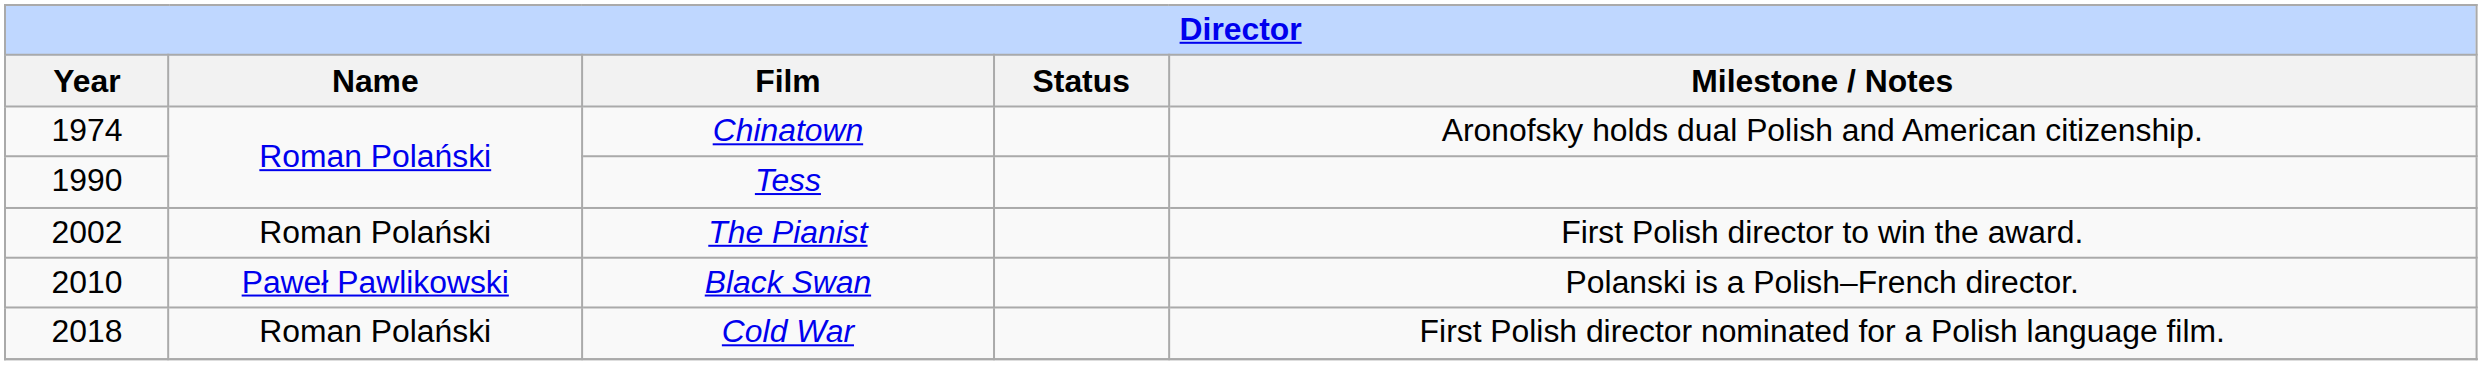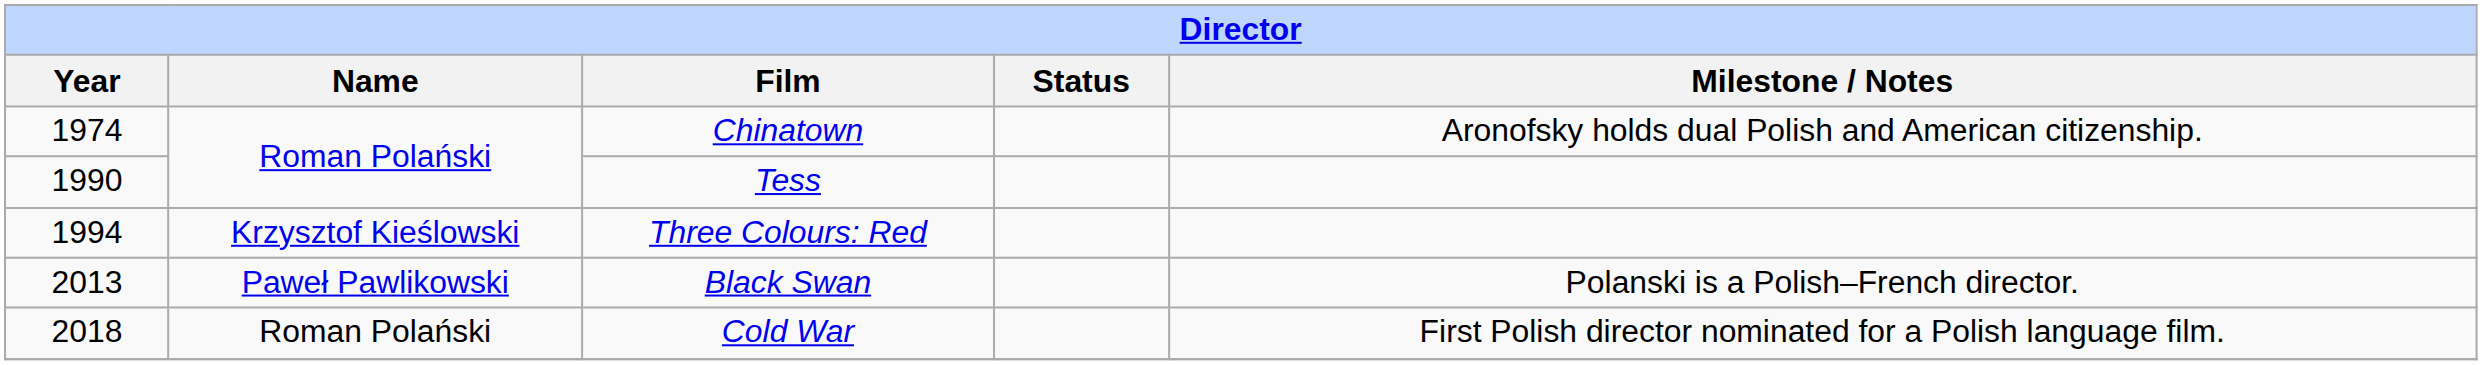 <table class="wikitable" style="text-align: center">
 <tr ---- bgcolor="#bfd7ff">
 <td colspan=5 align=center><strong><a href='#'>Director</a></strong></td>
 </tr>
 <tr ---- bgcolor="#ebf5ff">
 <th width="75">Year</th>
 <th width="200">Name</th>
 <th width="200">Film</th>
 <th width="80">Status</th>
 <th width="650">Milestone / Notes</th>
 </tr>
 <tr>
 <td>1974</td>
 <td rowspan="2"><a href='#'>Roman Polański</a></td>
 <td><em><a href='#'>Chinatown</a></em></td>
 <td></td>
 <td>Aronofsky holds dual Polish and American citizenship.</td>
 </tr>
 <tr>
 <td>1990</td>
 <td><em><a href='#'>Tess</a></em></td>
 <td></td>
 <td></td>
 </tr>
 <tr>
-<td>2002</td>
-<td>Roman Polański</td>
-<td><em><a href='#'>The Pianist</a></em></td>
+<td>1994</td>
+<td><a href='#'>Krzysztof Kieślowski</a></td>
+<td><em><a href='#'>Three Colours: Red</a></em></td>
 <td></td>
-<td>First Polish director to win the award.</td>
+<td></td>
 </tr>
 <tr>
-<td>2010</td>
+<td>2013</td>
 <td><a href='#'>Paweł Pawlikowski</a></td>
 <td><em><a href='#'>Black Swan</a></em></td>
 <td></td>
 <td>Polanski is a Polish–French director.</td>
 </tr>
 <tr>
 <td>2018</td>
 <td>Roman Polański</td>
 <td><em><a href='#'>Cold War</a></em></td>
 <td></td>
 <td>First Polish director nominated for a Polish language film.</td>
 </tr>
 <tr>
 </tr>
 </table>
